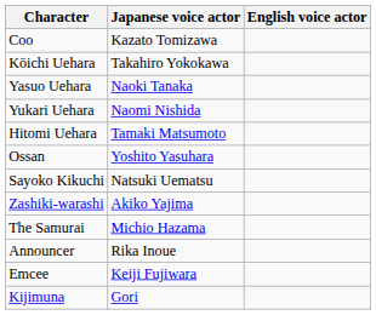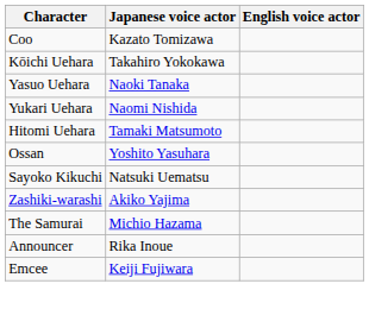 <table class="wikitable">
 <tr>
 <th>Character</th>
 <th>Japanese voice actor</th>
 <th>English voice actor</th>
 </tr>
 <tr>
 <td>Coo</td>
 <td>Kazato Tomizawa</td>
 <td></td>
 </tr>
 <tr>
 <td>Kōichi Uehara</td>
 <td>Takahiro Yokokawa</td>
 <td></td>
 </tr>
 <tr>
 <td>Yasuo Uehara</td>
 <td><a href='#'>Naoki Tanaka</a></td>
 <td></td>
 </tr>
 <tr>
 <td>Yukari Uehara</td>
 <td><a href='#'>Naomi Nishida</a></td>
 <td></td>
 </tr>
 <tr>
 <td>Hitomi Uehara</td>
 <td><a href='#'>Tamaki Matsumoto</a></td>
 <td></td>
 </tr>
 <tr>
 <td>Ossan</td>
 <td><a href='#'>Yoshito Yasuhara</a></td>
 <td></td>
 </tr>
 <tr>
 <td>Sayoko Kikuchi</td>
 <td>Natsuki Uematsu</td>
 <td></td>
 </tr>
 <tr>
 <td><a href='#'>Zashiki-warashi</a></td>
 <td><a href='#'>Akiko Yajima</a></td>
 <td></td>
 </tr>
 <tr>
 <td>The Samurai</td>
 <td><a href='#'>Michio Hazama</a></td>
 <td></td>
 </tr>
 <tr>
 <td>Announcer</td>
 <td>Rika Inoue</td>
 <td></td>
 </tr>
 <tr>
 <td>Emcee</td>
 <td><a href='#'>Keiji Fujiwara</a></td>
 <td></td>
 </tr>
-<tr>
-<td><a href='#'>Kijimuna</a></td>
-<td><a href='#'>Gori</a></td>
-<td></td>
-</tr>
 </table>
